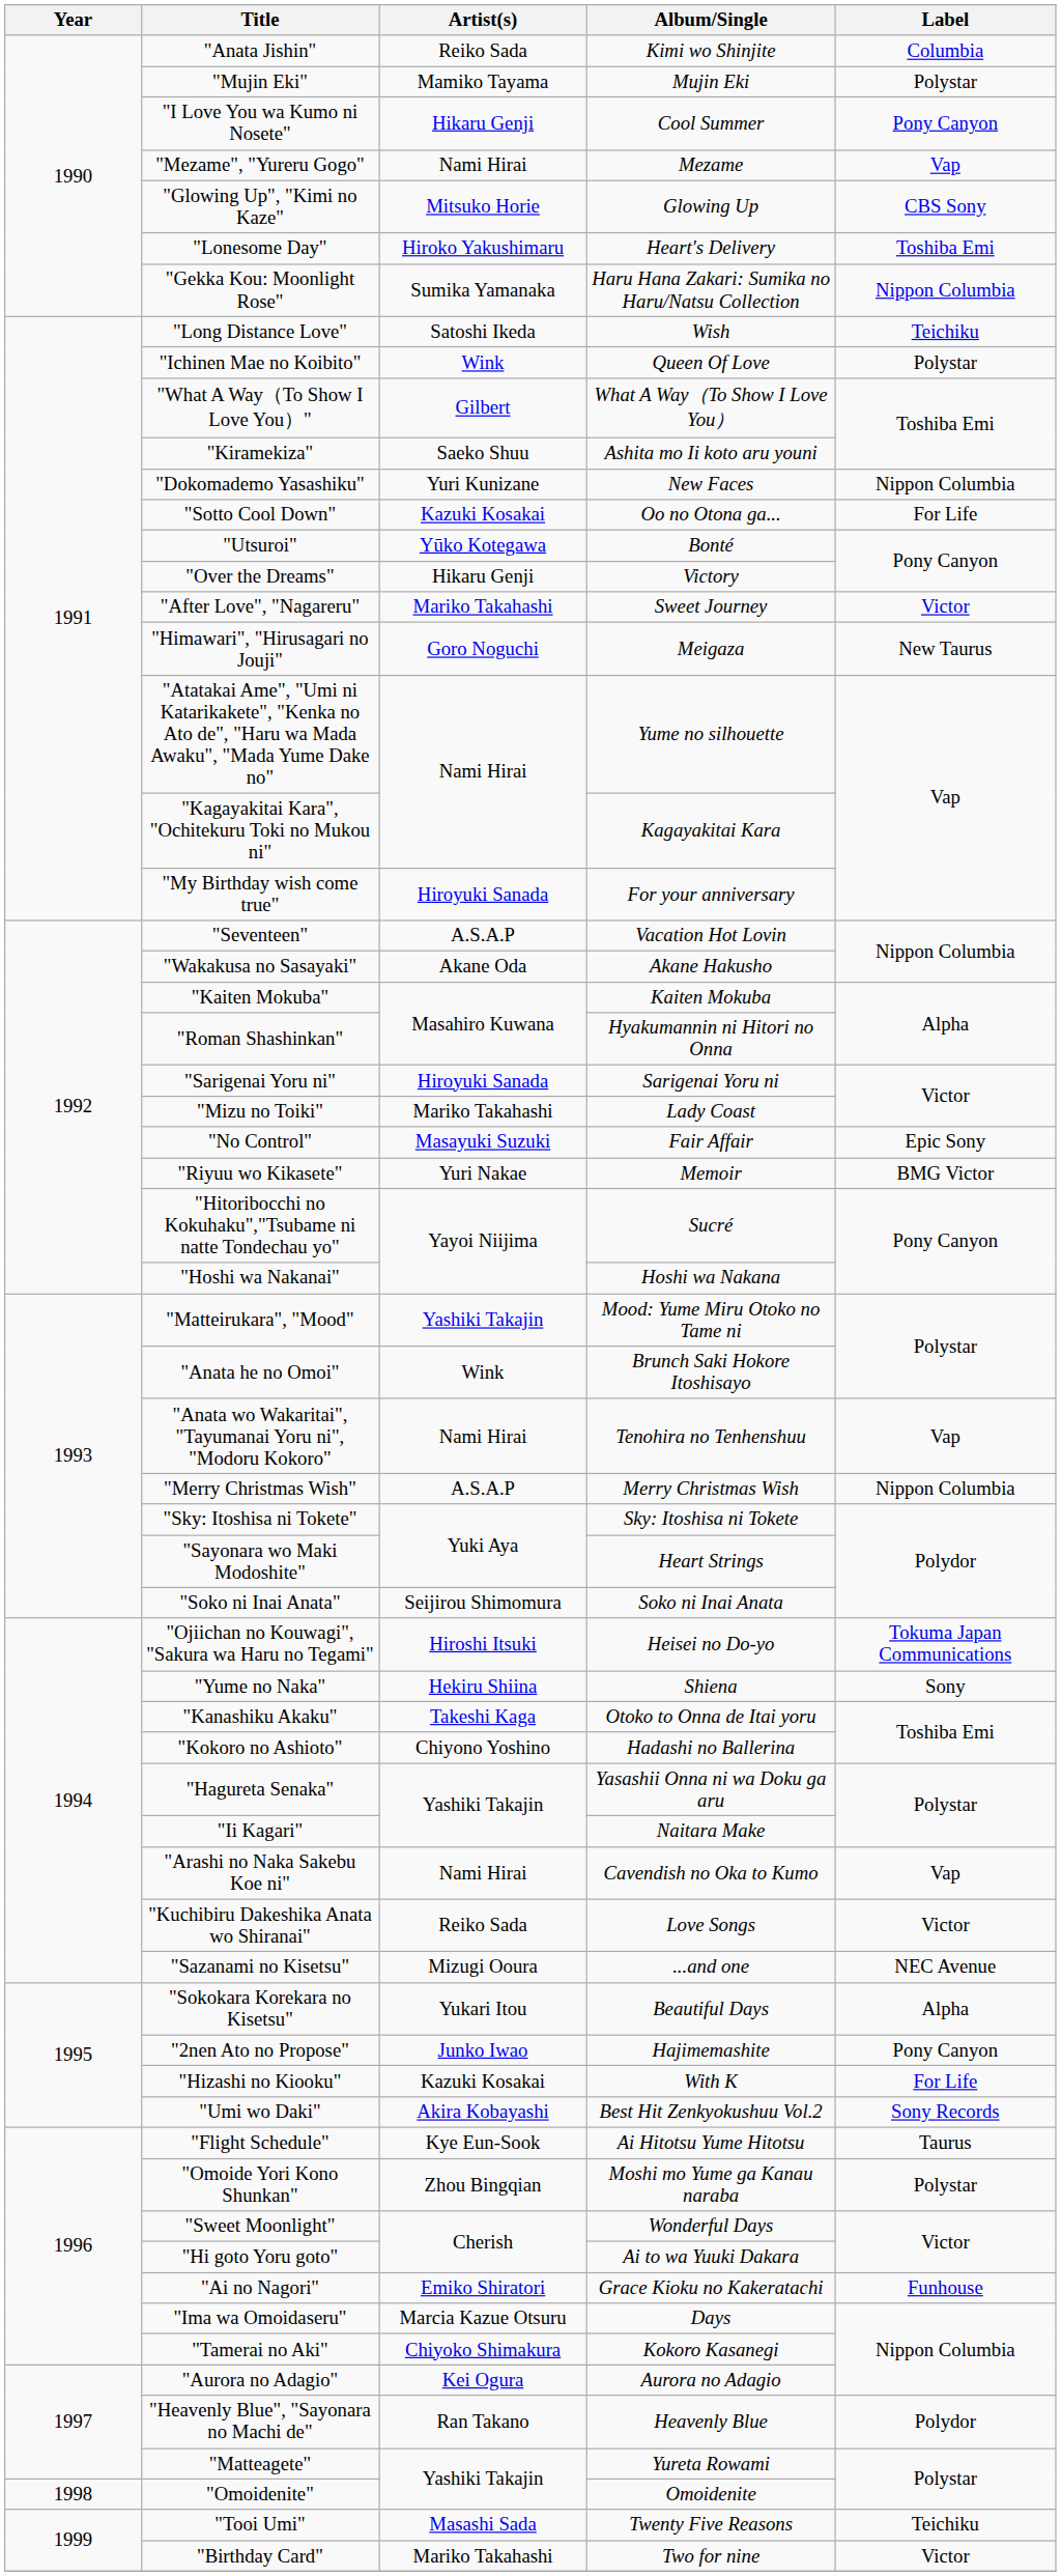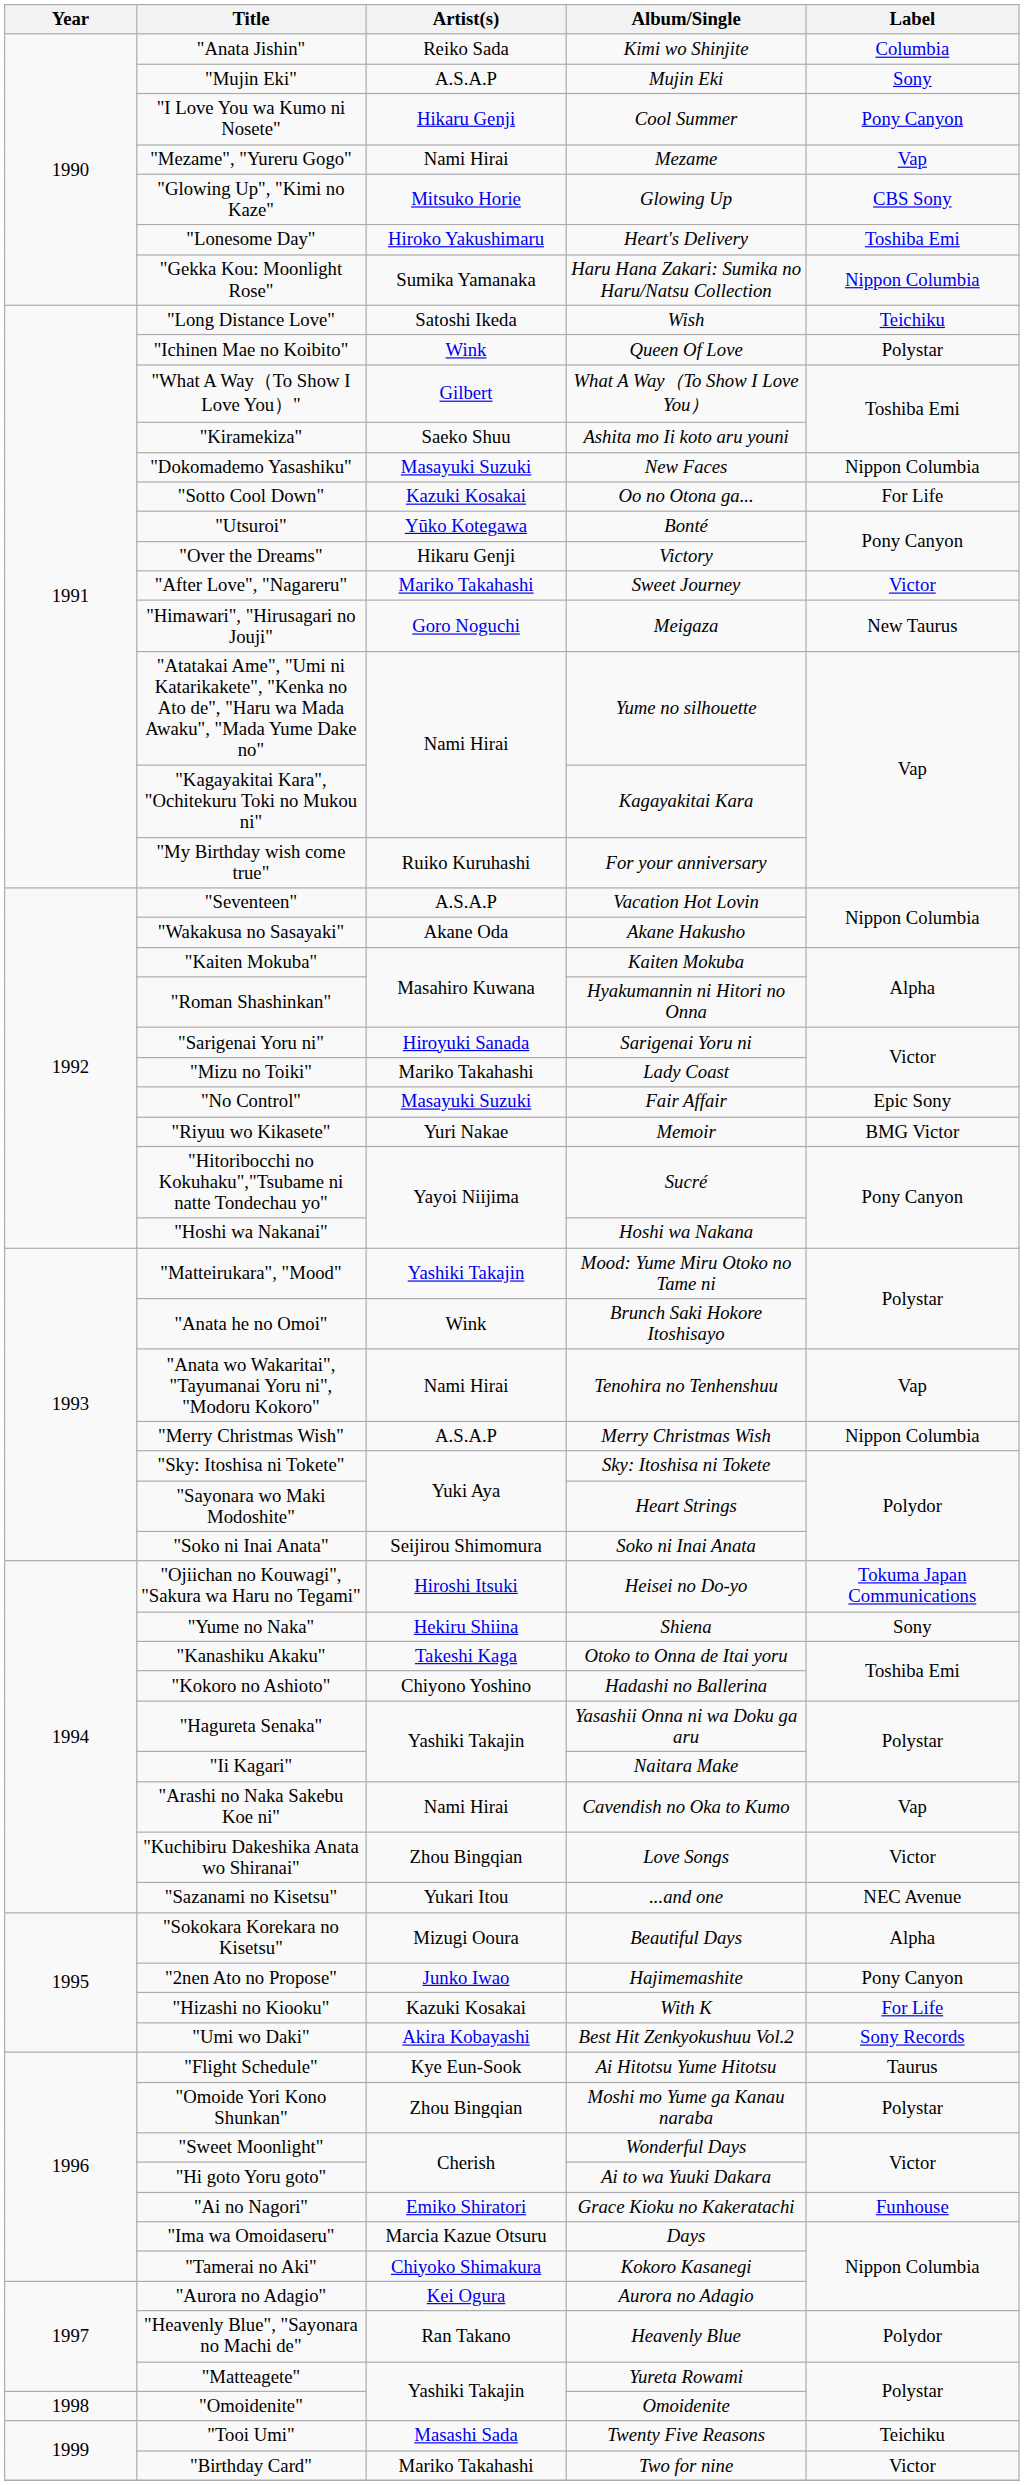 <table class="wikitable plainrowheaders" style="text-align:center;">
 <tr>
 <th scope="col" style="width:10em;">Year</th>
 <th scope="col" style="width:14em;">Title</th>
 <th scope="col" style="width:14em;">Artist(s)</th>
 <th scope="col" style="width:17em;">Album/Single</th>
 <th scope="col" style="width:14em;">Label</th>
 </tr>
 <tr>
 <td rowspan="7">1990</td>
 <td scope="row">"Anata Jishin"</td>
 <td>Reiko Sada</td>
 <td><em>Kimi wo Shinjite</em></td>
 <td><a href='#'>Columbia</a></td>
 </tr>
 <tr>
 <td scope="row">"Mujin Eki"</td>
-<td>Mamiko Tayama</td>
+<td>A.S.A.P</td>
 <td><em>Mujin Eki</em></td>
-<td>Polystar</td>
+<td><a href='#'>Sony</a></td>
 </tr>
 <tr>
 <td scope="row">"I Love You wa Kumo ni Nosete"</td>
 <td><a href='#'>Hikaru Genji</a></td>
 <td><em>Cool Summer</em></td>
 <td><a href='#'>Pony Canyon</a></td>
 </tr>
 <tr>
 <td scope="row">"Mezame", "Yureru Gogo"</td>
 <td>Nami Hirai</td>
 <td><em>Mezame</em></td>
 <td><a href='#'>Vap</a></td>
 </tr>
 <tr>
 <td scope="row">"Glowing Up", "Kimi no Kaze"</td>
 <td><a href='#'>Mitsuko Horie</a></td>
 <td><em>Glowing Up</em></td>
 <td><a href='#'>CBS Sony</a></td>
 </tr>
 <tr>
 <td scope="row">"Lonesome Day"</td>
 <td><a href='#'>Hiroko Yakushimaru</a></td>
 <td><em>Heart's Delivery</em></td>
 <td><a href='#'>Toshiba Emi</a></td>
 </tr>
 <tr>
 <td scope="row">"Gekka Kou: Moonlight Rose"</td>
 <td>Sumika Yamanaka</td>
 <td><em>Haru Hana Zakari: Sumika no Haru/Natsu Collection</em></td>
 <td><a href='#'>Nippon Columbia</a></td>
 </tr>
 <tr>
 <td rowspan="13">1991</td>
 <td scope="row">"Long Distance Love"</td>
 <td>Satoshi Ikeda</td>
 <td><em>Wish</em></td>
 <td><a href='#'>Teichiku</a></td>
 </tr>
 <tr>
 <td scope="row">"Ichinen Mae no Koibito"</td>
 <td><a href='#'>Wink</a></td>
 <td><em>Queen Of Love</em></td>
 <td>Polystar</td>
 </tr>
 <tr>
 <td scope="row">"What A Way（To Show I Love You）"</td>
 <td><a href='#'>Gilbert</a></td>
 <td><em>What A Way（To Show I Love You）</em></td>
 <td rowspan="2">Toshiba Emi</td>
 </tr>
 <tr>
 <td scope="row">"Kiramekiza"</td>
 <td>Saeko Shuu</td>
 <td><em>Ashita mo Ii koto aru youni</em></td>
 </tr>
 <tr>
 <td scope="row">"Dokomademo Yasashiku"</td>
-<td>Yuri Kunizane</td>
+<td><a href='#'>Masayuki Suzuki</a></td>
 <td><em>New Faces</em></td>
 <td>Nippon Columbia</td>
 </tr>
 <tr>
 <td scope="row">"Sotto Cool Down"</td>
 <td><a href='#'>Kazuki Kosakai</a></td>
 <td><em>Oo no Otona ga...</em></td>
 <td>For Life</td>
 </tr>
 <tr>
 <td scope="row">"Utsuroi"</td>
 <td><a href='#'>Yūko Kotegawa</a></td>
 <td><em>Bonté</em></td>
 <td rowspan="2">Pony Canyon</td>
 </tr>
 <tr>
 <td scope="row">"Over the Dreams"</td>
 <td>Hikaru Genji</td>
 <td><em>Victory</em></td>
 </tr>
 <tr>
 <td scope="row">"After Love", "Nagareru"</td>
 <td><a href='#'>Mariko Takahashi</a></td>
 <td><em>Sweet Journey</em></td>
 <td><a href='#'>Victor</a></td>
 </tr>
 <tr>
 <td scope="row">"Himawari", "Hirusagari no Jouji"</td>
 <td><a href='#'>Goro Noguchi</a></td>
 <td><em>Meigaza</em></td>
 <td>New Taurus</td>
 </tr>
 <tr>
 <td scope="row">"Atatakai Ame", "Umi ni Katarikakete", "Kenka no Ato de", "Haru wa Mada Awaku", "Mada Yume Dake no"</td>
 <td rowspan="2">Nami Hirai</td>
 <td><em>Yume no silhouette</em></td>
 <td rowspan="3">Vap</td>
 </tr>
 <tr>
 <td scope="row">"Kagayakitai Kara", "Ochitekuru Toki no Mukou ni"</td>
 <td><em>Kagayakitai Kara</em></td>
 </tr>
 <tr>
 <td scope="row">"My Birthday wish come true"</td>
-<td><a href='#'>Hiroyuki Sanada</a></td>
+<td>Ruiko Kuruhashi</td>
 <td><em>For your anniversary </em></td>
 </tr>
 <tr>
 <td rowspan="10">1992</td>
 <td scope="row">"Seventeen"</td>
 <td>A.S.A.P</td>
 <td><em>Vacation Hot Lovin</em></td>
 <td rowspan="2">Nippon Columbia</td>
 </tr>
 <tr>
 <td scope="row">"Wakakusa no Sasayaki"</td>
 <td>Akane Oda</td>
 <td><em>Akane Hakusho</em></td>
 </tr>
 <tr>
 <td scope="row">"Kaiten Mokuba"</td>
 <td rowspan="2">Masahiro Kuwana</td>
 <td><em>Kaiten Mokuba</em></td>
 <td rowspan="2">Alpha</td>
 </tr>
 <tr>
 <td scope="row">"Roman Shashinkan"</td>
 <td><em>Hyakumannin ni Hitori no Onna</em></td>
 </tr>
 <tr>
 <td scope="row">"Sarigenai Yoru ni"</td>
 <td><a href='#'>Hiroyuki Sanada</a></td>
 <td><em>Sarigenai Yoru ni</em></td>
 <td rowspan="2">Victor</td>
 </tr>
 <tr>
 <td scope="row">"Mizu no Toiki"</td>
 <td>Mariko Takahashi</td>
 <td><em>Lady Coast</em></td>
 </tr>
 <tr>
 <td scope="row">"No Control"</td>
 <td><a href='#'>Masayuki Suzuki</a></td>
 <td><em>Fair Affair</em></td>
 <td>Epic Sony</td>
 </tr>
 <tr>
 <td scope="row">"Riyuu wo Kikasete"</td>
 <td>Yuri Nakae</td>
 <td><em>Memoir</em></td>
 <td>BMG Victor</td>
 </tr>
 <tr>
 <td scope="row">"Hitoribocchi no Kokuhaku","Tsubame ni natte Tondechau yo"</td>
 <td rowspan="2">Yayoi Niijima</td>
 <td><em>Sucré</em></td>
 <td rowspan="2">Pony Canyon</td>
 </tr>
 <tr>
 <td scope="row">"Hoshi wa Nakanai"</td>
 <td><em>Hoshi wa Nakana</em></td>
 </tr>
 <tr>
 <td rowspan="7">1993</td>
 <td scope="row">"Matteirukara", "Mood"</td>
 <td><a href='#'>Yashiki Takajin</a></td>
 <td><em>Mood: Yume Miru Otoko no Tame ni</em></td>
 <td rowspan="2">Polystar</td>
 </tr>
 <tr>
 <td scope="row">"Anata he no Omoi"</td>
 <td>Wink</td>
 <td><em>Brunch Saki Hokore Itoshisayo</em></td>
 </tr>
 <tr>
 <td scope="row">"Anata wo Wakaritai", "Tayumanai Yoru ni", "Modoru Kokoro"</td>
 <td>Nami Hirai</td>
 <td><em>Tenohira no Tenhenshuu</em></td>
 <td>Vap</td>
 </tr>
 <tr>
 <td scope="row">"Merry Christmas Wish"</td>
 <td>A.S.A.P</td>
 <td><em>Merry Christmas Wish</em></td>
 <td>Nippon Columbia</td>
 </tr>
 <tr>
 <td scope="row">"Sky: Itoshisa ni Tokete"</td>
 <td rowspan="2">Yuki Aya</td>
 <td><em>Sky: Itoshisa ni Tokete</em></td>
 <td rowspan="3">Polydor</td>
 </tr>
 <tr>
 <td scope="row">"Sayonara wo Maki Modoshite"</td>
 <td><em>Heart Strings</em></td>
 </tr>
 <tr>
 <td scope="row">"Soko ni Inai Anata"</td>
 <td>Seijirou Shimomura</td>
 <td><em>Soko ni Inai Anata</em></td>
 </tr>
 <tr>
 <td rowspan="9">1994</td>
 <td scope="row">"Ojiichan no Kouwagi", "Sakura wa Haru no Tegami"</td>
 <td><a href='#'>Hiroshi Itsuki</a></td>
 <td><em>Heisei no Do-yo</em></td>
 <td><a href='#'>Tokuma Japan Communications</a></td>
 </tr>
 <tr>
 <td scope="row">"Yume no Naka"</td>
 <td><a href='#'>Hekiru Shiina</a></td>
 <td><em>Shiena</em></td>
 <td>Sony</td>
 </tr>
 <tr>
 <td scope="row">"Kanashiku Akaku"</td>
 <td><a href='#'>Takeshi Kaga</a></td>
 <td><em>Otoko to Onna de Itai yoru</em></td>
 <td rowspan="2">Toshiba Emi</td>
 </tr>
 <tr>
 <td scope="row">"Kokoro no Ashioto"</td>
 <td>Chiyono Yoshino</td>
 <td><em>Hadashi no Ballerina</em></td>
 </tr>
 <tr>
 <td scope="row">"Hagureta Senaka"</td>
 <td rowspan="2">Yashiki Takajin</td>
 <td><em>Yasashii Onna ni wa Doku ga aru</em></td>
 <td rowspan="2">Polystar</td>
 </tr>
 <tr>
 <td scope="row">"Ii Kagari"</td>
 <td><em>Naitara Make</em></td>
 </tr>
 <tr>
 <td scope="row">"Arashi no Naka Sakebu Koe ni"</td>
 <td>Nami Hirai</td>
 <td><em>Cavendish no Oka to Kumo</em></td>
 <td>Vap</td>
 </tr>
 <tr>
 <td scope="row">"Kuchibiru Dakeshika Anata wo Shiranai"</td>
-<td>Reiko Sada</td>
+<td>Zhou Bingqian</td>
 <td><em>Love Songs</em></td>
 <td>Victor</td>
 </tr>
 <tr>
 <td scope="row">"Sazanami no Kisetsu"</td>
-<td>Mizugi Ooura</td>
+<td>Yukari Itou</td>
 <td><em>...and one</em></td>
 <td>NEC Avenue</td>
 </tr>
 <tr>
 <td rowspan="4">1995</td>
 <td scope="row">"Sokokara Korekara no Kisetsu"</td>
-<td>Yukari Itou</td>
+<td>Mizugi Ooura</td>
 <td><em>Beautiful Days</em></td>
 <td>Alpha</td>
 </tr>
 <tr>
 <td scope="row">"2nen Ato no Propose"</td>
 <td><a href='#'>Junko Iwao</a></td>
 <td><em>Hajimemashite</em></td>
 <td>Pony Canyon</td>
 </tr>
 <tr>
 <td scope="row">"Hizashi no Kiooku"</td>
 <td>Kazuki Kosakai</td>
 <td><em>With K</em></td>
 <td><a href='#'>For Life</a></td>
 </tr>
 <tr>
 <td scope="row">"Umi wo Daki"</td>
 <td><a href='#'>Akira Kobayashi</a></td>
 <td><em>Best Hit Zenkyokushuu Vol.2</em></td>
 <td><a href='#'>Sony Records</a></td>
 </tr>
 <tr>
 <td rowspan="7">1996</td>
 <td scope="row">"Flight Schedule"</td>
 <td>Kye Eun-Sook</td>
 <td><em>Ai Hitotsu Yume Hitotsu</em></td>
 <td>Taurus</td>
 </tr>
 <tr>
 <td scope="row">"Omoide Yori Kono Shunkan"</td>
 <td>Zhou Bingqian</td>
 <td><em>Moshi mo Yume ga Kanau naraba</em></td>
 <td>Polystar</td>
 </tr>
 <tr>
 <td scope="row">"Sweet Moonlight"</td>
 <td rowspan="2">Cherish</td>
 <td><em>Wonderful Days</em></td>
 <td rowspan="2">Victor</td>
 </tr>
 <tr>
 <td scope="row">"Hi goto Yoru goto"</td>
 <td><em>Ai to wa Yuuki Dakara</em></td>
 </tr>
 <tr>
 <td scope="row">"Ai no Nagori"</td>
 <td><a href='#'>Emiko Shiratori</a></td>
 <td><em>Grace Kioku no Kakeratachi</em></td>
 <td><a href='#'>Funhouse</a></td>
 </tr>
 <tr>
 <td scope="row">"Ima wa Omoidaseru"</td>
 <td>Marcia Kazue Otsuru</td>
 <td><em>Days</em></td>
 <td rowspan="3">Nippon Columbia</td>
 </tr>
 <tr>
 <td scope="row">"Tamerai no Aki"</td>
 <td><a href='#'>Chiyoko Shimakura</a></td>
 <td><em>Kokoro Kasanegi</em></td>
 </tr>
 <tr>
 <td rowspan="3">1997</td>
 <td scope="row">"Aurora no Adagio"</td>
 <td><a href='#'>Kei Ogura</a></td>
 <td><em>Aurora no Adagio</em></td>
 </tr>
 <tr>
 <td scope="row">"Heavenly Blue", "Sayonara no Machi de"</td>
 <td>Ran Takano</td>
 <td><em>Heavenly Blue</em></td>
 <td>Polydor</td>
 </tr>
 <tr>
 <td scope="row">"Matteagete"</td>
 <td rowspan="2">Yashiki Takajin</td>
 <td><em>Yureta Rowami</em></td>
 <td rowspan="2">Polystar</td>
 </tr>
 <tr>
 <td>1998</td>
 <td scope="row">"Omoidenite"</td>
 <td><em>Omoidenite</em></td>
 </tr>
 <tr>
 <td rowspan="2">1999</td>
 <td scope="row">"Tooi Umi"</td>
 <td><a href='#'>Masashi Sada</a></td>
 <td><em>Twenty Five Reasons</em></td>
 <td>Teichiku</td>
 </tr>
 <tr>
 <td scope="row">"Birthday Card"</td>
 <td>Mariko Takahashi</td>
 <td><em>Two for nine</em></td>
 <td>Victor</td>
 </tr>
 <tr>
 </tr>
 </table>
